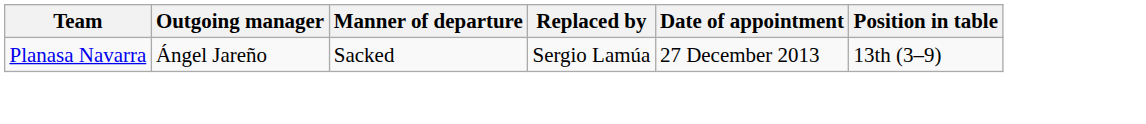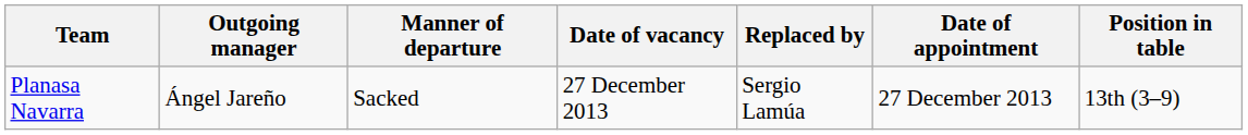 <table class="wikitable sortable">
 <tr>
 <th>Team</th>
 <th>Outgoing manager</th>
 <th>Manner of departure</th>
+<th>Date of vacancy</th>
 <th>Replaced by</th>
 <th>Date of appointment</th>
 <th>Position in table</th>
 </tr>
 <tr>
 <td><a href='#'>Planasa Navarra</a></td>
 <td> Ángel Jareño</td>
 <td>Sacked</td>
+<td>27 December 2013</td>
 <td> Sergio Lamúa</td>
 <td>27 December 2013</td>
 <td>13th (3–9)</td>
 </tr>
 </table>
